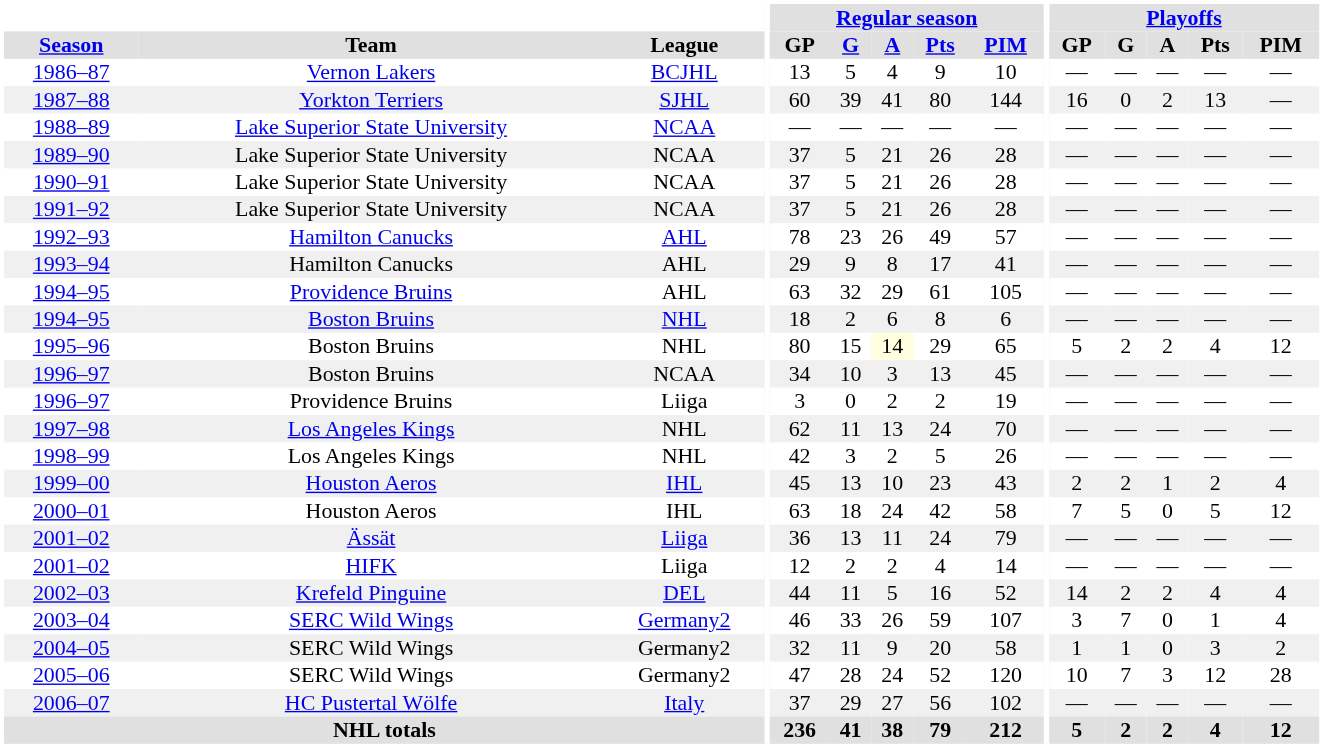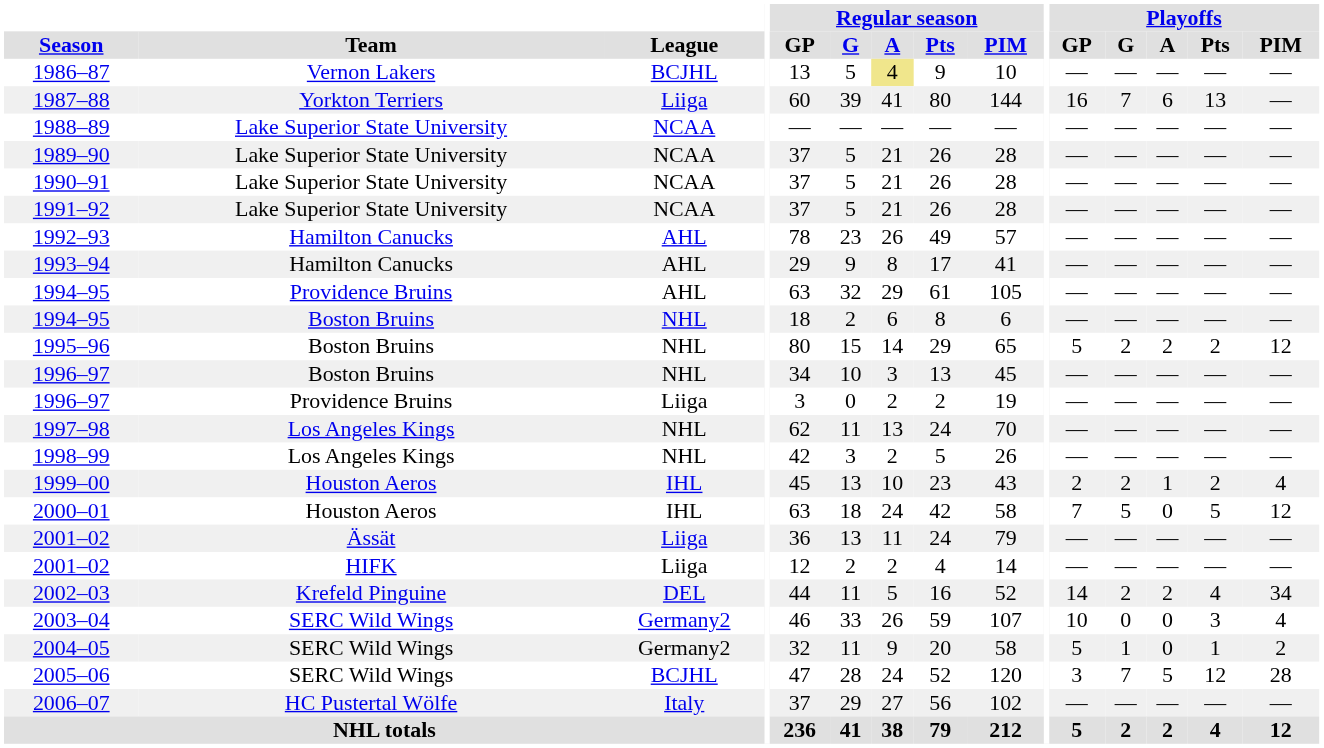 <table border="0" cellpadding="1" cellspacing="0" style="text-align:center; width:60em">
 <tr bgcolor="#e0e0e0">
 <th colspan="3" bgcolor="#ffffff"></th>
 <th rowspan="99" bgcolor="#ffffff"></th>
 <th colspan="5"><a href='#'>Regular season</a></th>
 <th rowspan="99" bgcolor="#ffffff"></th>
 <th colspan="5"><a href='#'>Playoffs</a></th>
 </tr>
 <tr bgcolor="#e0e0e0">
 <th><a href='#'>Season</a></th>
 <th>Team</th>
 <th>League</th>
 <th>GP</th>
 <th><a href='#'>G</a></th>
 <th><a href='#'>A</a></th>
 <th><a href='#'>Pts</a></th>
 <th><a href='#'>PIM</a></th>
 <th>GP</th>
 <th>G</th>
 <th>A</th>
 <th>Pts</th>
 <th>PIM</th>
 </tr>
 <tr>
 <td><a href='#'>1986–87</a></td>
 <td><a href='#'>Vernon Lakers</a></td>
 <td><a href='#'>BCJHL</a></td>
 <td>13</td>
 <td>5</td>
-<td>4</td>
+<td style="background: khaki;">4</td>
 <td>9</td>
 <td>10</td>
 <td>—</td>
 <td>—</td>
 <td>—</td>
 <td>—</td>
 <td>—</td>
 </tr>
 <tr bgcolor="#f0f0f0">
 <td><a href='#'>1987–88</a></td>
 <td><a href='#'>Yorkton Terriers</a></td>
-<td><a href='#'>SJHL</a></td>
+<td><a href='#'>Liiga</a></td>
 <td>60</td>
 <td>39</td>
 <td>41</td>
 <td>80</td>
 <td>144</td>
 <td>16</td>
-<td>0</td>
-<td>2</td>
+<td>7</td>
+<td>6</td>
 <td>13</td>
 <td>—</td>
 </tr>
 <tr>
 <td><a href='#'>1988–89</a></td>
 <td><a href='#'>Lake Superior State University</a></td>
 <td><a href='#'>NCAA</a></td>
 <td>—</td>
 <td>—</td>
 <td>—</td>
 <td>—</td>
 <td>—</td>
 <td>—</td>
 <td>—</td>
 <td>—</td>
 <td>—</td>
 <td>—</td>
 </tr>
 <tr bgcolor="#f0f0f0">
 <td><a href='#'>1989–90</a></td>
 <td>Lake Superior State University</td>
 <td>NCAA</td>
 <td>37</td>
 <td>5</td>
 <td>21</td>
 <td>26</td>
 <td>28</td>
 <td>—</td>
 <td>—</td>
 <td>—</td>
 <td>—</td>
 <td>—</td>
 </tr>
 <tr>
 <td><a href='#'>1990–91</a></td>
 <td>Lake Superior State University</td>
 <td>NCAA</td>
 <td>37</td>
 <td>5</td>
 <td>21</td>
 <td>26</td>
 <td>28</td>
 <td>—</td>
 <td>—</td>
 <td>—</td>
 <td>—</td>
 <td>—</td>
 </tr>
 <tr bgcolor="#f0f0f0">
 <td><a href='#'>1991–92</a></td>
 <td>Lake Superior State University</td>
 <td>NCAA</td>
 <td>37</td>
 <td>5</td>
 <td>21</td>
 <td>26</td>
 <td>28</td>
 <td>—</td>
 <td>—</td>
 <td>—</td>
 <td>—</td>
 <td>—</td>
 </tr>
 <tr>
 <td><a href='#'>1992–93</a></td>
 <td><a href='#'>Hamilton Canucks</a></td>
 <td><a href='#'>AHL</a></td>
 <td>78</td>
 <td>23</td>
 <td>26</td>
 <td>49</td>
 <td>57</td>
 <td>—</td>
 <td>—</td>
 <td>—</td>
 <td>—</td>
 <td>—</td>
 </tr>
 <tr bgcolor="#f0f0f0">
 <td><a href='#'>1993–94</a></td>
 <td>Hamilton Canucks</td>
 <td>AHL</td>
 <td>29</td>
 <td>9</td>
 <td>8</td>
 <td>17</td>
 <td>41</td>
 <td>—</td>
 <td>—</td>
 <td>—</td>
 <td>—</td>
 <td>—</td>
 </tr>
 <tr>
 <td><a href='#'>1994–95</a></td>
 <td><a href='#'>Providence Bruins</a></td>
 <td>AHL</td>
 <td>63</td>
 <td>32</td>
 <td>29</td>
 <td>61</td>
 <td>105</td>
 <td>—</td>
 <td>—</td>
 <td>—</td>
 <td>—</td>
 <td>—</td>
 </tr>
 <tr bgcolor="#f0f0f0">
 <td><a href='#'>1994–95</a></td>
 <td><a href='#'>Boston Bruins</a></td>
 <td><a href='#'>NHL</a></td>
 <td>18</td>
 <td>2</td>
 <td>6</td>
 <td>8</td>
 <td>6</td>
 <td>—</td>
 <td>—</td>
 <td>—</td>
 <td>—</td>
 <td>—</td>
 </tr>
 <tr>
 <td><a href='#'>1995–96</a></td>
 <td>Boston Bruins</td>
 <td>NHL</td>
 <td>80</td>
 <td>15</td>
-<td style="background: lightyellow;">14</td>
+<td>14</td>
 <td>29</td>
 <td>65</td>
 <td>5</td>
 <td>2</td>
 <td>2</td>
-<td>4</td>
+<td>2</td>
 <td>12</td>
 </tr>
 <tr bgcolor="#f0f0f0">
 <td><a href='#'>1996–97</a></td>
 <td>Boston Bruins</td>
-<td>NCAA</td>
+<td>NHL</td>
 <td>34</td>
 <td>10</td>
 <td>3</td>
 <td>13</td>
 <td>45</td>
 <td>—</td>
 <td>—</td>
 <td>—</td>
 <td>—</td>
 <td>—</td>
 </tr>
 <tr>
 <td><a href='#'>1996–97</a></td>
 <td>Providence Bruins</td>
 <td>Liiga</td>
 <td>3</td>
 <td>0</td>
 <td>2</td>
 <td>2</td>
 <td>19</td>
 <td>—</td>
 <td>—</td>
 <td>—</td>
 <td>—</td>
 <td>—</td>
 </tr>
 <tr bgcolor="#f0f0f0">
 <td><a href='#'>1997–98</a></td>
 <td><a href='#'>Los Angeles Kings</a></td>
 <td>NHL</td>
 <td>62</td>
 <td>11</td>
 <td>13</td>
 <td>24</td>
 <td>70</td>
 <td>—</td>
 <td>—</td>
 <td>—</td>
 <td>—</td>
 <td>—</td>
 </tr>
 <tr>
 <td><a href='#'>1998–99</a></td>
 <td>Los Angeles Kings</td>
 <td>NHL</td>
 <td>42</td>
 <td>3</td>
 <td>2</td>
 <td>5</td>
 <td>26</td>
 <td>—</td>
 <td>—</td>
 <td>—</td>
 <td>—</td>
 <td>—</td>
 </tr>
 <tr bgcolor="#f0f0f0">
 <td><a href='#'>1999–00</a></td>
 <td><a href='#'>Houston Aeros</a></td>
 <td><a href='#'>IHL</a></td>
 <td>45</td>
 <td>13</td>
 <td>10</td>
 <td>23</td>
 <td>43</td>
 <td>2</td>
 <td>2</td>
 <td>1</td>
 <td>2</td>
 <td>4</td>
 </tr>
 <tr>
 <td><a href='#'>2000–01</a></td>
 <td>Houston Aeros</td>
 <td>IHL</td>
 <td>63</td>
 <td>18</td>
 <td>24</td>
 <td>42</td>
 <td>58</td>
 <td>7</td>
 <td>5</td>
 <td>0</td>
 <td>5</td>
 <td>12</td>
 </tr>
 <tr bgcolor="#f0f0f0">
 <td><a href='#'>2001–02</a></td>
 <td><a href='#'>Ässät</a></td>
 <td><a href='#'>Liiga</a></td>
 <td>36</td>
 <td>13</td>
 <td>11</td>
 <td>24</td>
 <td>79</td>
 <td>—</td>
 <td>—</td>
 <td>—</td>
 <td>—</td>
 <td>—</td>
 </tr>
 <tr>
 <td><a href='#'>2001–02</a></td>
 <td><a href='#'>HIFK</a></td>
 <td>Liiga</td>
 <td>12</td>
 <td>2</td>
 <td>2</td>
 <td>4</td>
 <td>14</td>
 <td>—</td>
 <td>—</td>
 <td>—</td>
 <td>—</td>
 <td>—</td>
 </tr>
 <tr bgcolor="#f0f0f0">
 <td><a href='#'>2002–03</a></td>
 <td><a href='#'>Krefeld Pinguine</a></td>
 <td><a href='#'>DEL</a></td>
 <td>44</td>
 <td>11</td>
 <td>5</td>
 <td>16</td>
 <td>52</td>
 <td>14</td>
 <td>2</td>
 <td>2</td>
 <td>4</td>
-<td>4</td>
+<td>34</td>
 </tr>
 <tr>
 <td><a href='#'>2003–04</a></td>
 <td><a href='#'>SERC Wild Wings</a></td>
 <td><a href='#'>Germany2</a></td>
 <td>46</td>
 <td>33</td>
 <td>26</td>
 <td>59</td>
 <td>107</td>
+<td>10</td>
+<td>0</td>
+<td>0</td>
 <td>3</td>
-<td>7</td>
-<td>0</td>
-<td>1</td>
 <td>4</td>
 </tr>
 <tr bgcolor="#f0f0f0">
 <td><a href='#'>2004–05</a></td>
 <td>SERC Wild Wings</td>
 <td>Germany2</td>
 <td>32</td>
 <td>11</td>
 <td>9</td>
 <td>20</td>
 <td>58</td>
-<td>1</td>
+<td>5</td>
 <td>1</td>
 <td>0</td>
-<td>3</td>
+<td>1</td>
 <td>2</td>
 </tr>
 <tr>
 <td><a href='#'>2005–06</a></td>
 <td>SERC Wild Wings</td>
-<td>Germany2</td>
+<td><a href='#'>BCJHL</a></td>
 <td>47</td>
 <td>28</td>
 <td>24</td>
 <td>52</td>
 <td>120</td>
-<td>10</td>
+<td>3</td>
 <td>7</td>
-<td>3</td>
+<td>5</td>
 <td>12</td>
 <td>28</td>
 </tr>
 <tr bgcolor="#f0f0f0">
 <td><a href='#'>2006–07</a></td>
 <td><a href='#'>HC Pustertal Wölfe</a></td>
 <td><a href='#'>Italy</a></td>
 <td>37</td>
 <td>29</td>
 <td>27</td>
 <td>56</td>
 <td>102</td>
 <td>—</td>
 <td>—</td>
 <td>—</td>
 <td>—</td>
 <td>—</td>
 </tr>
 <tr>
 </tr>
 <tr ALIGN="center" bgcolor="#e0e0e0">
 <th colspan="3">NHL totals</th>
 <th ALIGN="center">236</th>
 <th ALIGN="center">41</th>
 <th ALIGN="center">38</th>
 <th ALIGN="center">79</th>
 <th ALIGN="center">212</th>
 <th ALIGN="center">5</th>
 <th ALIGN="center">2</th>
 <th ALIGN="center">2</th>
 <th ALIGN="center">4</th>
 <th ALIGN="center">12</th>
 </tr>
 </table>
